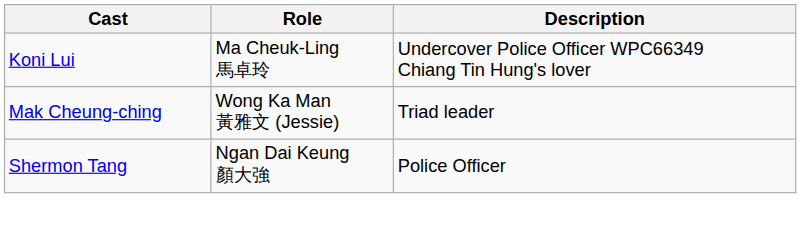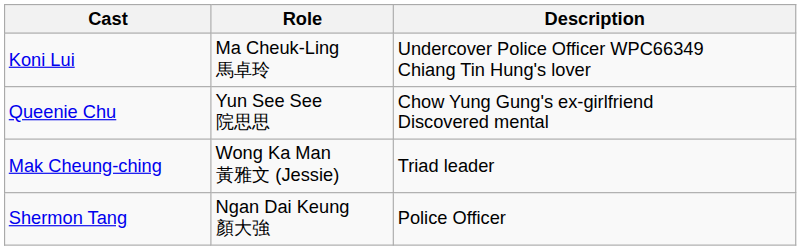 <table class="wikitable" width="55%">
 <tr>
 <th>Cast</th>
 <th>Role</th>
 <th>Description</th>
 </tr>
 <tr>
 <td><a href='#'>Koni Lui</a></td>
 <td>Ma Cheuk-Ling <br> 馬卓玲</td>
 <td>Undercover Police Officer WPC66349 <br> Chiang Tin Hung's lover</td>
 </tr>
 <tr>
+<td><a href='#'>Queenie Chu</a></td>
+<td>Yun See See <br> 院思思</td>
+<td>Chow Yung Gung's ex-girlfriend <br> Discovered mental</td>
+</tr>
+<tr>
 <td><a href='#'>Mak Cheung-ching</a></td>
 <td>Wong Ka Man <br> 黃雅文 (Jessie)</td>
 <td>Triad leader</td>
 </tr>
 <tr>
 <td><a href='#'>Shermon Tang</a></td>
 <td>Ngan Dai Keung <br> 顏大強</td>
 <td>Police Officer</td>
 </tr>
 </table>
